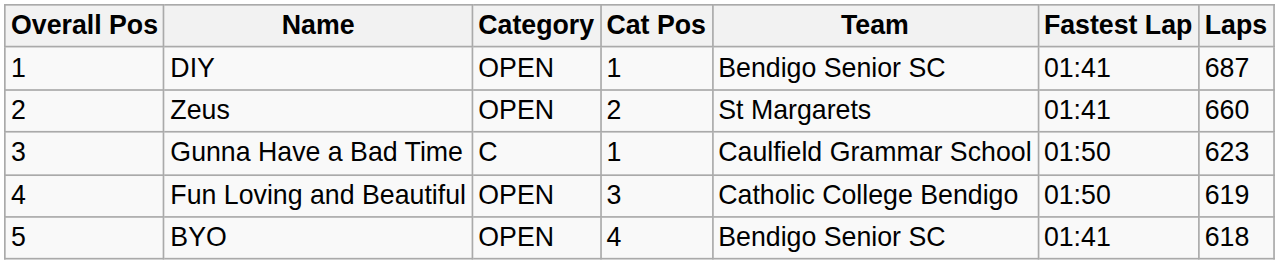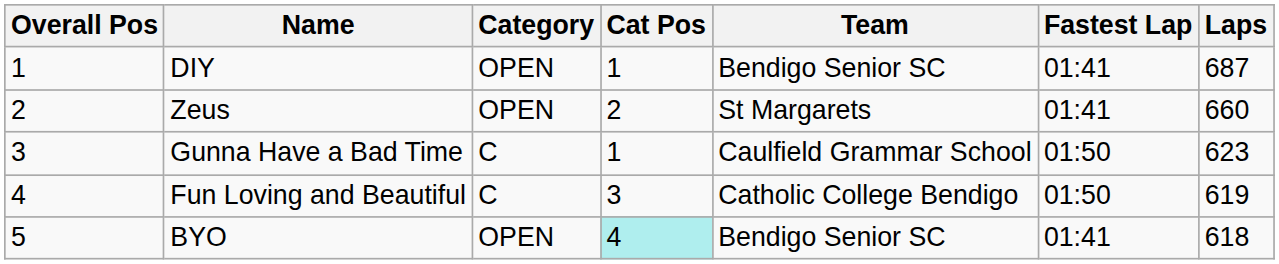 <table class="wikitable sortable">
 <tr>
 <th>Overall Pos</th>
 <th>Name</th>
 <th>Category</th>
 <th>Cat Pos</th>
 <th>Team</th>
 <th>Fastest Lap</th>
 <th>Laps</th>
 </tr>
 <tr>
 <td>1</td>
 <td>DIY</td>
 <td>OPEN</td>
 <td>1</td>
 <td>Bendigo Senior SC</td>
 <td>01:41</td>
 <td>687</td>
 </tr>
 <tr>
 <td>2</td>
 <td>Zeus</td>
 <td>OPEN</td>
 <td>2</td>
 <td>St Margarets</td>
 <td>01:41</td>
 <td>660</td>
 </tr>
 <tr>
 <td>3</td>
 <td>Gunna Have a Bad Time</td>
 <td>C</td>
 <td>1</td>
 <td>Caulfield Grammar School</td>
 <td>01:50</td>
 <td>623</td>
 </tr>
 <tr>
 <td>4</td>
 <td>Fun Loving and Beautiful</td>
-<td>OPEN</td>
+<td>C</td>
 <td>3</td>
 <td>Catholic College Bendigo</td>
 <td>01:50</td>
 <td>619</td>
 </tr>
 <tr>
 <td>5</td>
 <td>BYO</td>
 <td>OPEN</td>
-<td>4</td>
+<td style="background: paleturquoise;">4</td>
 <td>Bendigo Senior SC</td>
 <td>01:41</td>
 <td>618</td>
 </tr>
 </table>
